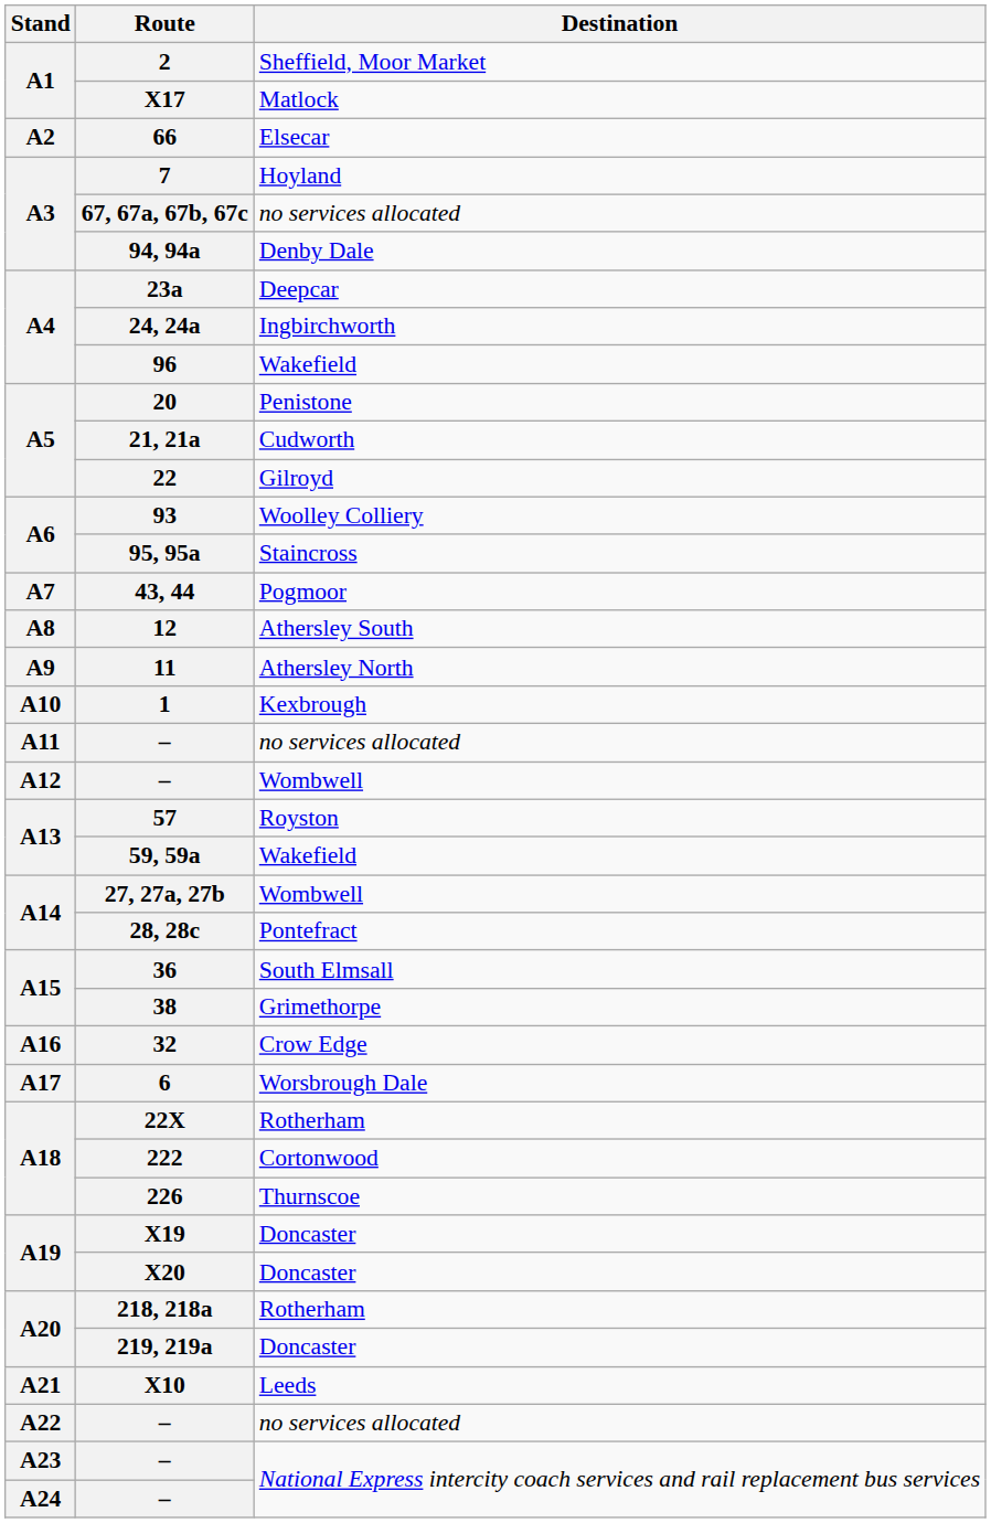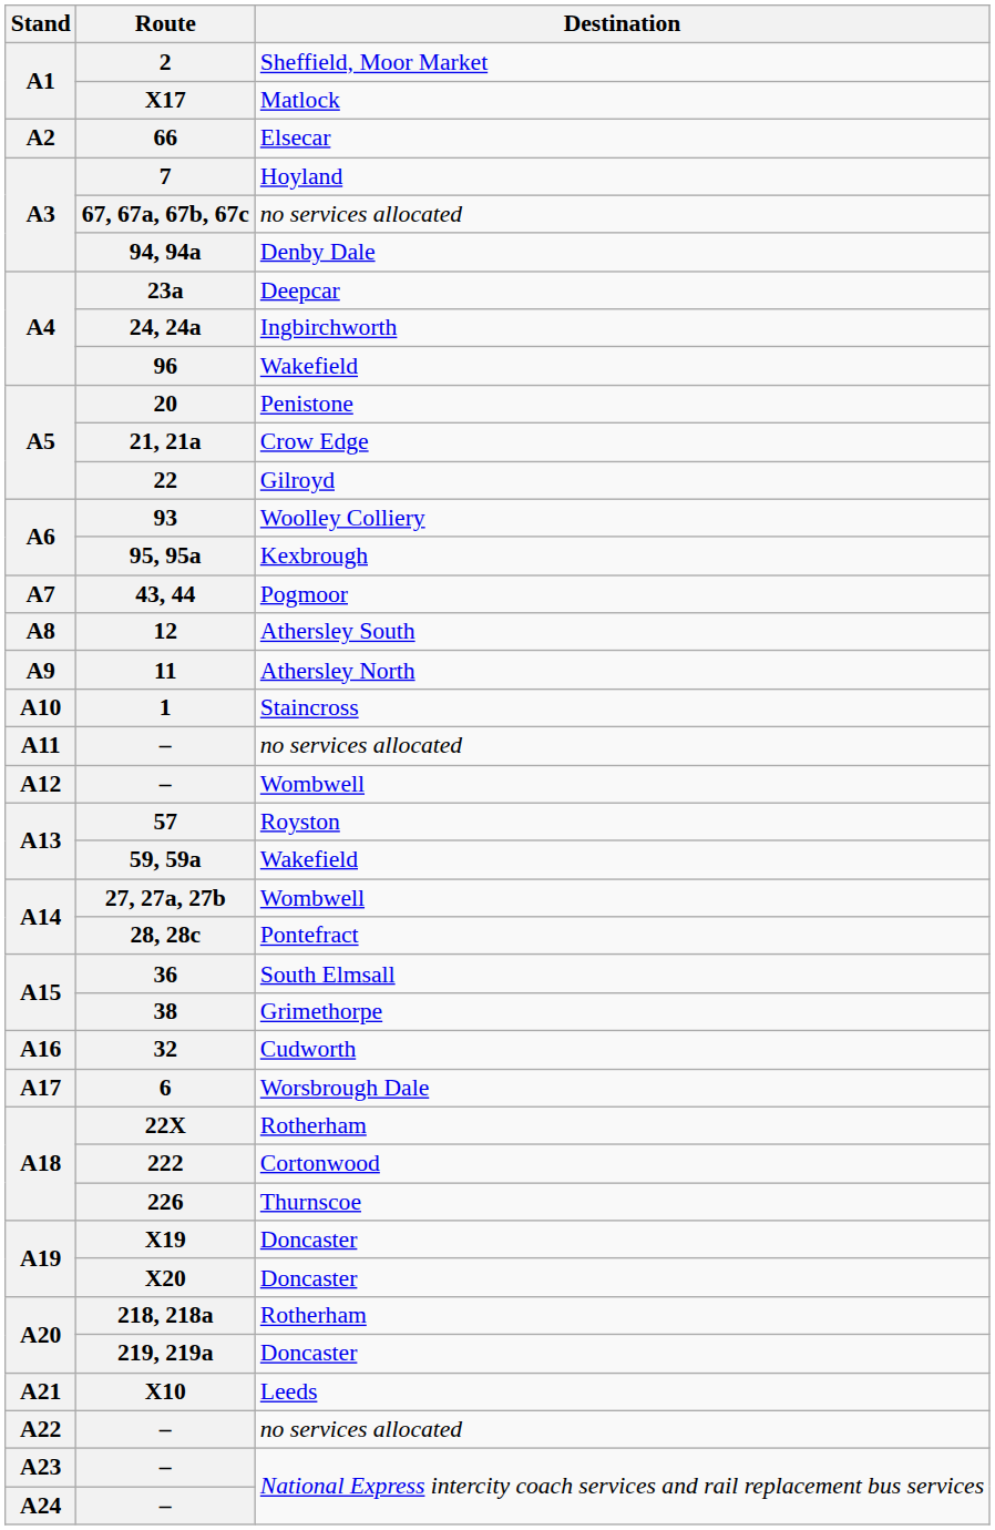 <table class="wikitable">
 <tr>
 <th><strong>Stand</strong></th>
 <th><strong>Route</strong></th>
 <th><strong>Destination</strong></th>
 </tr>
 <tr>
 <th rowspan="2">A1</th>
 <th>2</th>
 <td><a href='#'>Sheffield, Moor Market</a>   </td>
 </tr>
 <tr>
 <th>X17</th>
 <td><a href='#'>Matlock</a>   </td>
 </tr>
 <tr>
 <th>A2</th>
 <th>66</th>
 <td><a href='#'>Elsecar</a>   </td>
 </tr>
 <tr>
 <th rowspan="3">A3</th>
 <th>7</th>
 <td><a href='#'>Hoyland</a>  </td>
 </tr>
 <tr>
 <th>67, 67a, 67b, 67c</th>
 <td><em>no services allocated</em></td>
 </tr>
 <tr>
 <th>94, 94a</th>
 <td><a href='#'>Denby Dale</a>   </td>
 </tr>
 <tr>
 <th rowspan="3">A4</th>
 <th>23a</th>
 <td><a href='#'>Deepcar</a>  </td>
 </tr>
 <tr>
 <th>24, 24a</th>
 <td><a href='#'>Ingbirchworth</a>  </td>
 </tr>
 <tr>
 <th>96</th>
 <td><a href='#'>Wakefield</a>   </td>
 </tr>
 <tr>
 <th rowspan="3">A5</th>
 <th>20</th>
 <td><a href='#'>Penistone</a>   </td>
 </tr>
 <tr>
 <th>21, 21a</th>
-<td><a href='#'>Cudworth</a>  </td>
+<td><a href='#'>Crow Edge</a>  </td>
 </tr>
 <tr>
 <th>22</th>
 <td><a href='#'>Gilroyd</a>  </td>
 </tr>
 <tr>
 <th rowspan="2">A6</th>
 <th>93</th>
 <td><a href='#'>Woolley Colliery</a>  </td>
 </tr>
 <tr>
 <th>95, 95a</th>
-<td><a href='#'>Staincross</a>  </td>
+<td><a href='#'>Kexbrough</a>  </td>
 </tr>
 <tr>
 <th>A7</th>
 <th>43, 44</th>
 <td><a href='#'>Pogmoor</a>  </td>
 </tr>
 <tr>
 <th>A8</th>
 <th>12</th>
 <td><a href='#'>Athersley South</a>  </td>
 </tr>
 <tr>
 <th>A9</th>
 <th>11</th>
 <td><a href='#'>Athersley North</a>  </td>
 </tr>
 <tr>
 <th>A10</th>
 <th>1</th>
-<td><a href='#'>Kexbrough</a>  </td>
+<td><a href='#'>Staincross</a>  </td>
 </tr>
 <tr>
 <th>A11</th>
 <th>–</th>
 <td><em>no services allocated</em></td>
 </tr>
 <tr>
 <th>A12</th>
 <th>–</th>
 <td><a href='#'>Wombwell</a>   </td>
 </tr>
 <tr>
 <th rowspan="2">A13</th>
 <th>57</th>
 <td><a href='#'>Royston</a>  </td>
 </tr>
 <tr>
 <th>59, 59a</th>
 <td><a href='#'>Wakefield</a>   </td>
 </tr>
 <tr>
 <th rowspan="2">A14</th>
 <th>27, 27a, 27b</th>
 <td><a href='#'>Wombwell</a>   </td>
 </tr>
 <tr>
 <th>28, 28c</th>
 <td><a href='#'>Pontefract</a>   </td>
 </tr>
 <tr>
 <th rowspan="2">A15</th>
 <th>36</th>
 <td><a href='#'>South Elmsall</a>    </td>
 </tr>
 <tr>
 <th>38</th>
 <td><a href='#'>Grimethorpe</a>  </td>
 </tr>
 <tr>
 <th>A16</th>
 <th>32</th>
-<td><a href='#'>Crow Edge</a>  </td>
+<td><a href='#'>Cudworth</a>  </td>
 </tr>
 <tr>
 <th>A17</th>
 <th>6</th>
 <td><a href='#'>Worsbrough Dale</a>  </td>
 </tr>
 <tr>
 <th rowspan="3">A18</th>
 <th>22X</th>
 <td><a href='#'>Rotherham</a>     </td>
 </tr>
 <tr>
 <th>222</th>
 <td><a href='#'>Cortonwood</a>  </td>
 </tr>
 <tr>
 <th>226</th>
 <td><a href='#'>Thurnscoe</a>   </td>
 </tr>
 <tr>
 <th rowspan="2">A19</th>
 <th>X19</th>
 <td><a href='#'>Doncaster</a>    </td>
 </tr>
 <tr>
 <th>X20</th>
 <td><a href='#'>Doncaster</a>    </td>
 </tr>
 <tr>
 <th rowspan="2">A20</th>
 <th>218, 218a</th>
 <td><a href='#'>Rotherham</a>     </td>
 </tr>
 <tr>
 <th>219, 219a</th>
 <td><a href='#'>Doncaster</a>    </td>
 </tr>
 <tr>
 <th>A21</th>
 <th>X10</th>
 <td><a href='#'>Leeds</a>   </td>
 </tr>
 <tr>
 <th>A22</th>
 <th>–</th>
 <td><em>no services allocated</em></td>
 </tr>
 <tr>
 <th>A23</th>
 <th>–</th>
 <td rowspan="2"><em><a href='#'>National Express</a> intercity coach services and rail replacement bus services</em></td>
 </tr>
 <tr>
 <th>A24</th>
 <th>–</th>
 </tr>
 </table>
